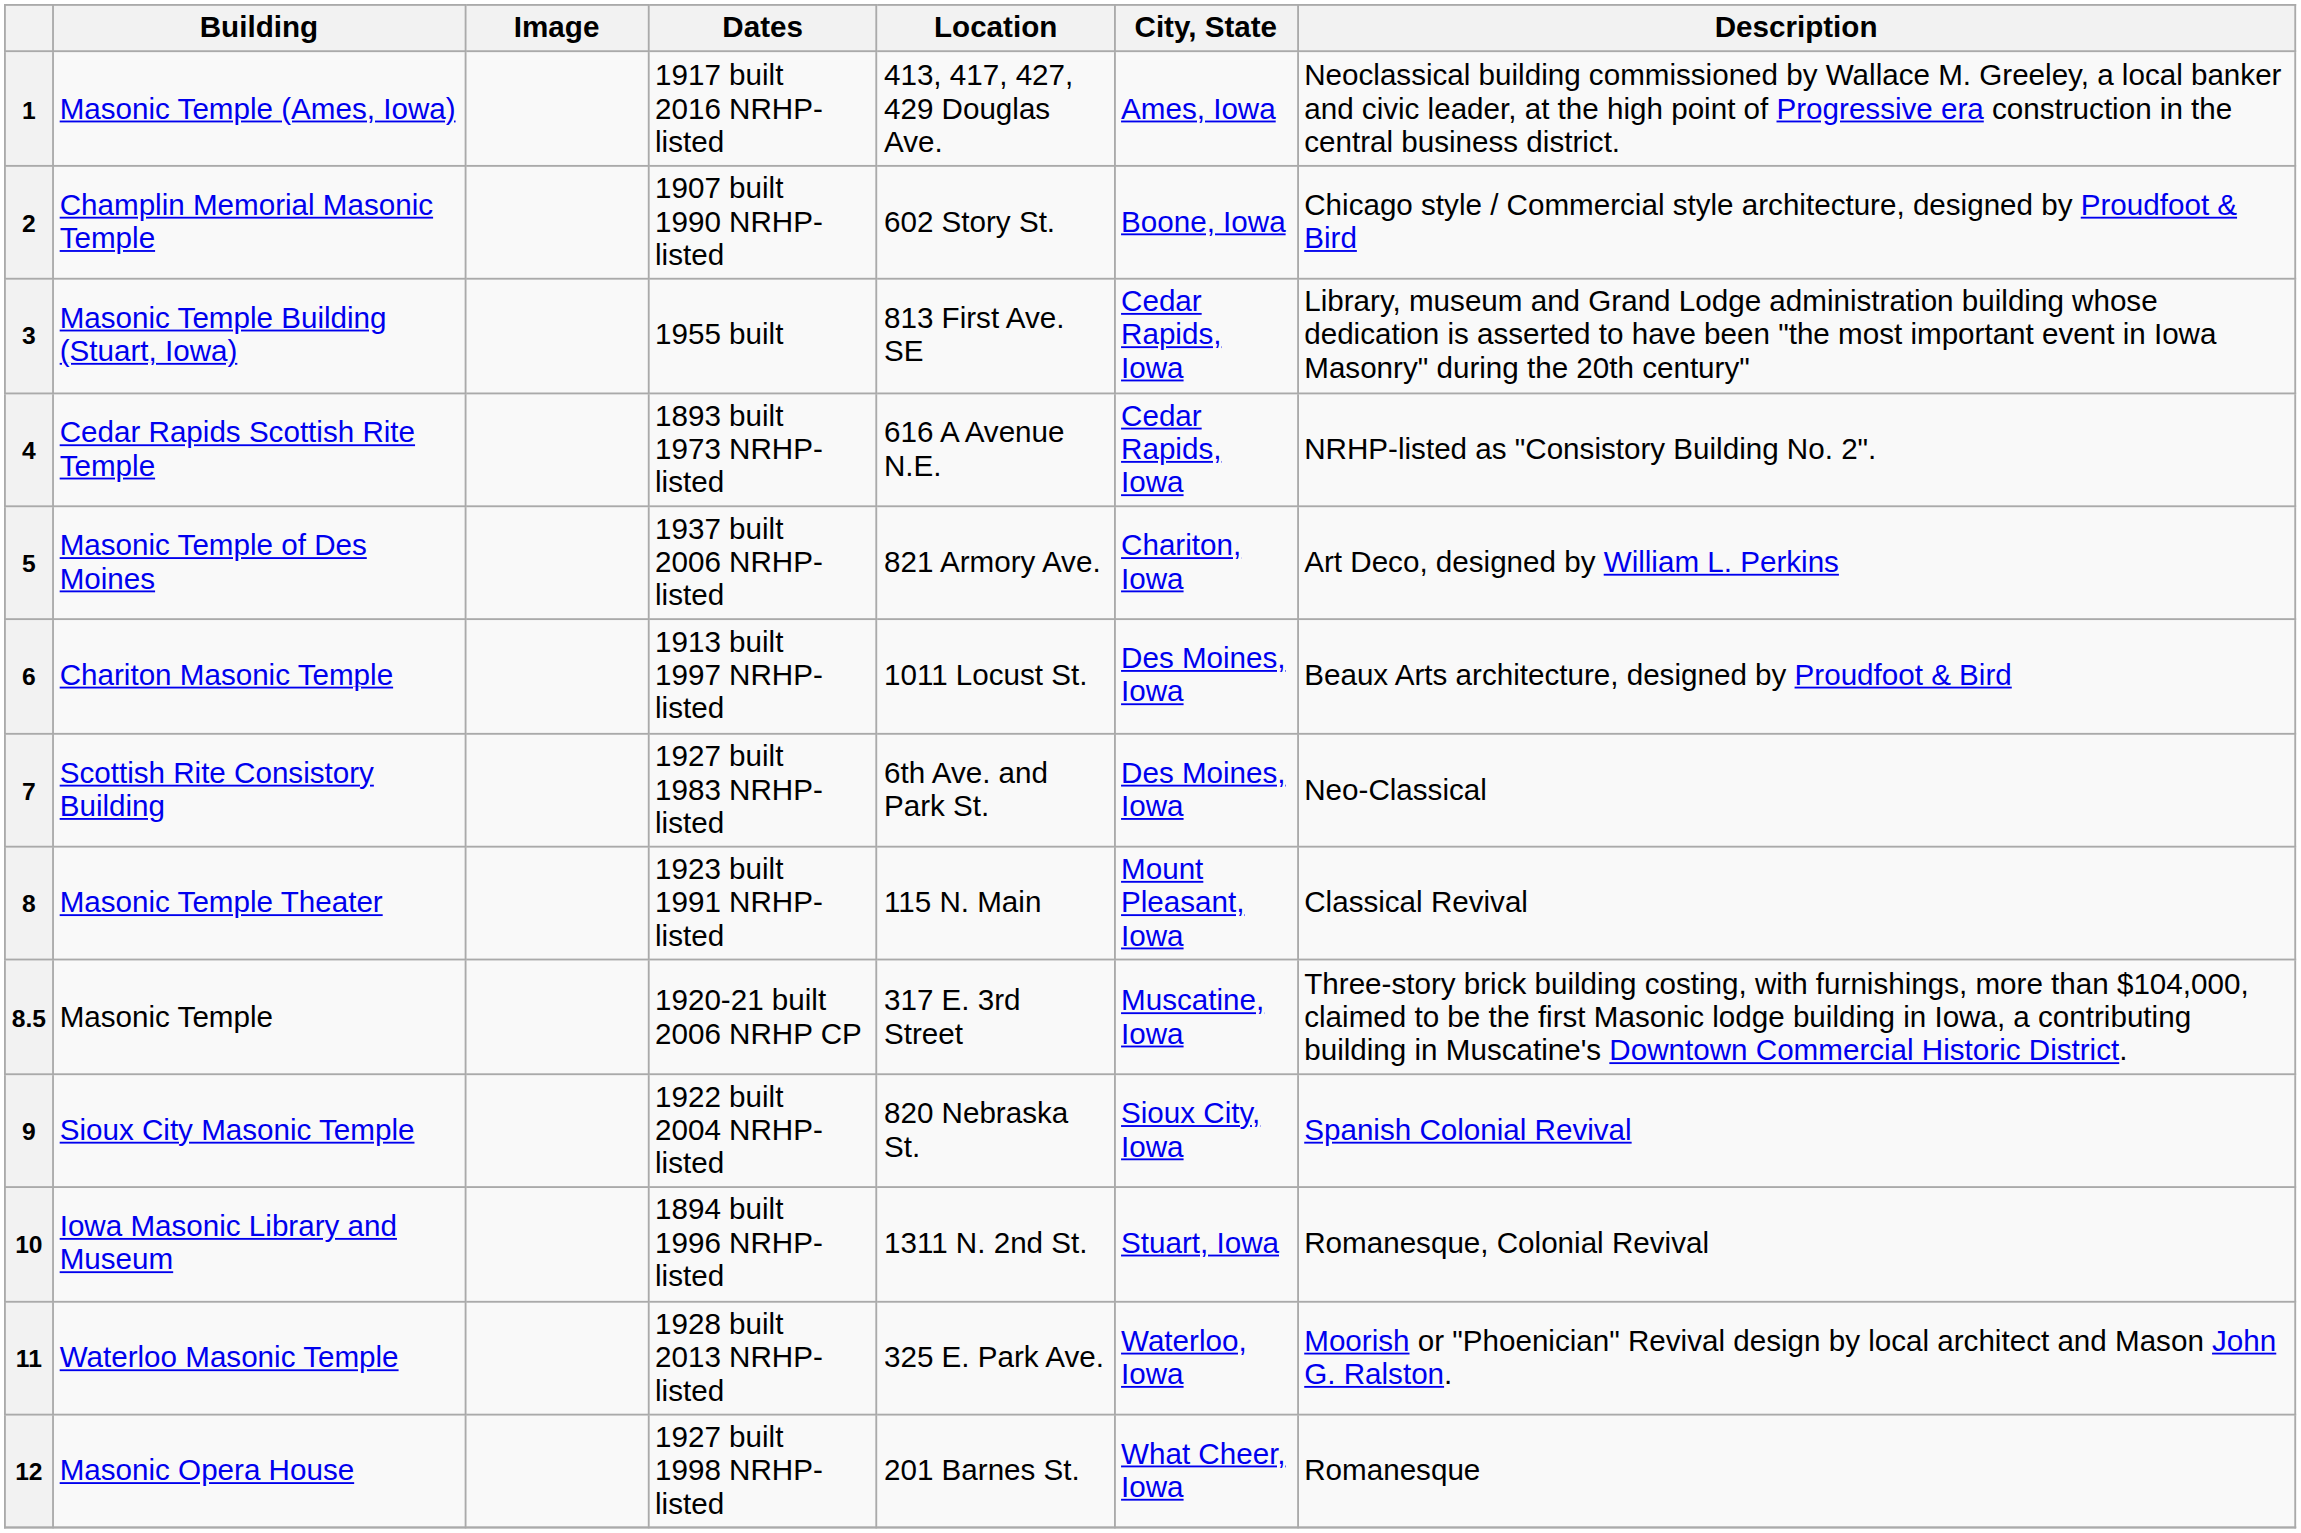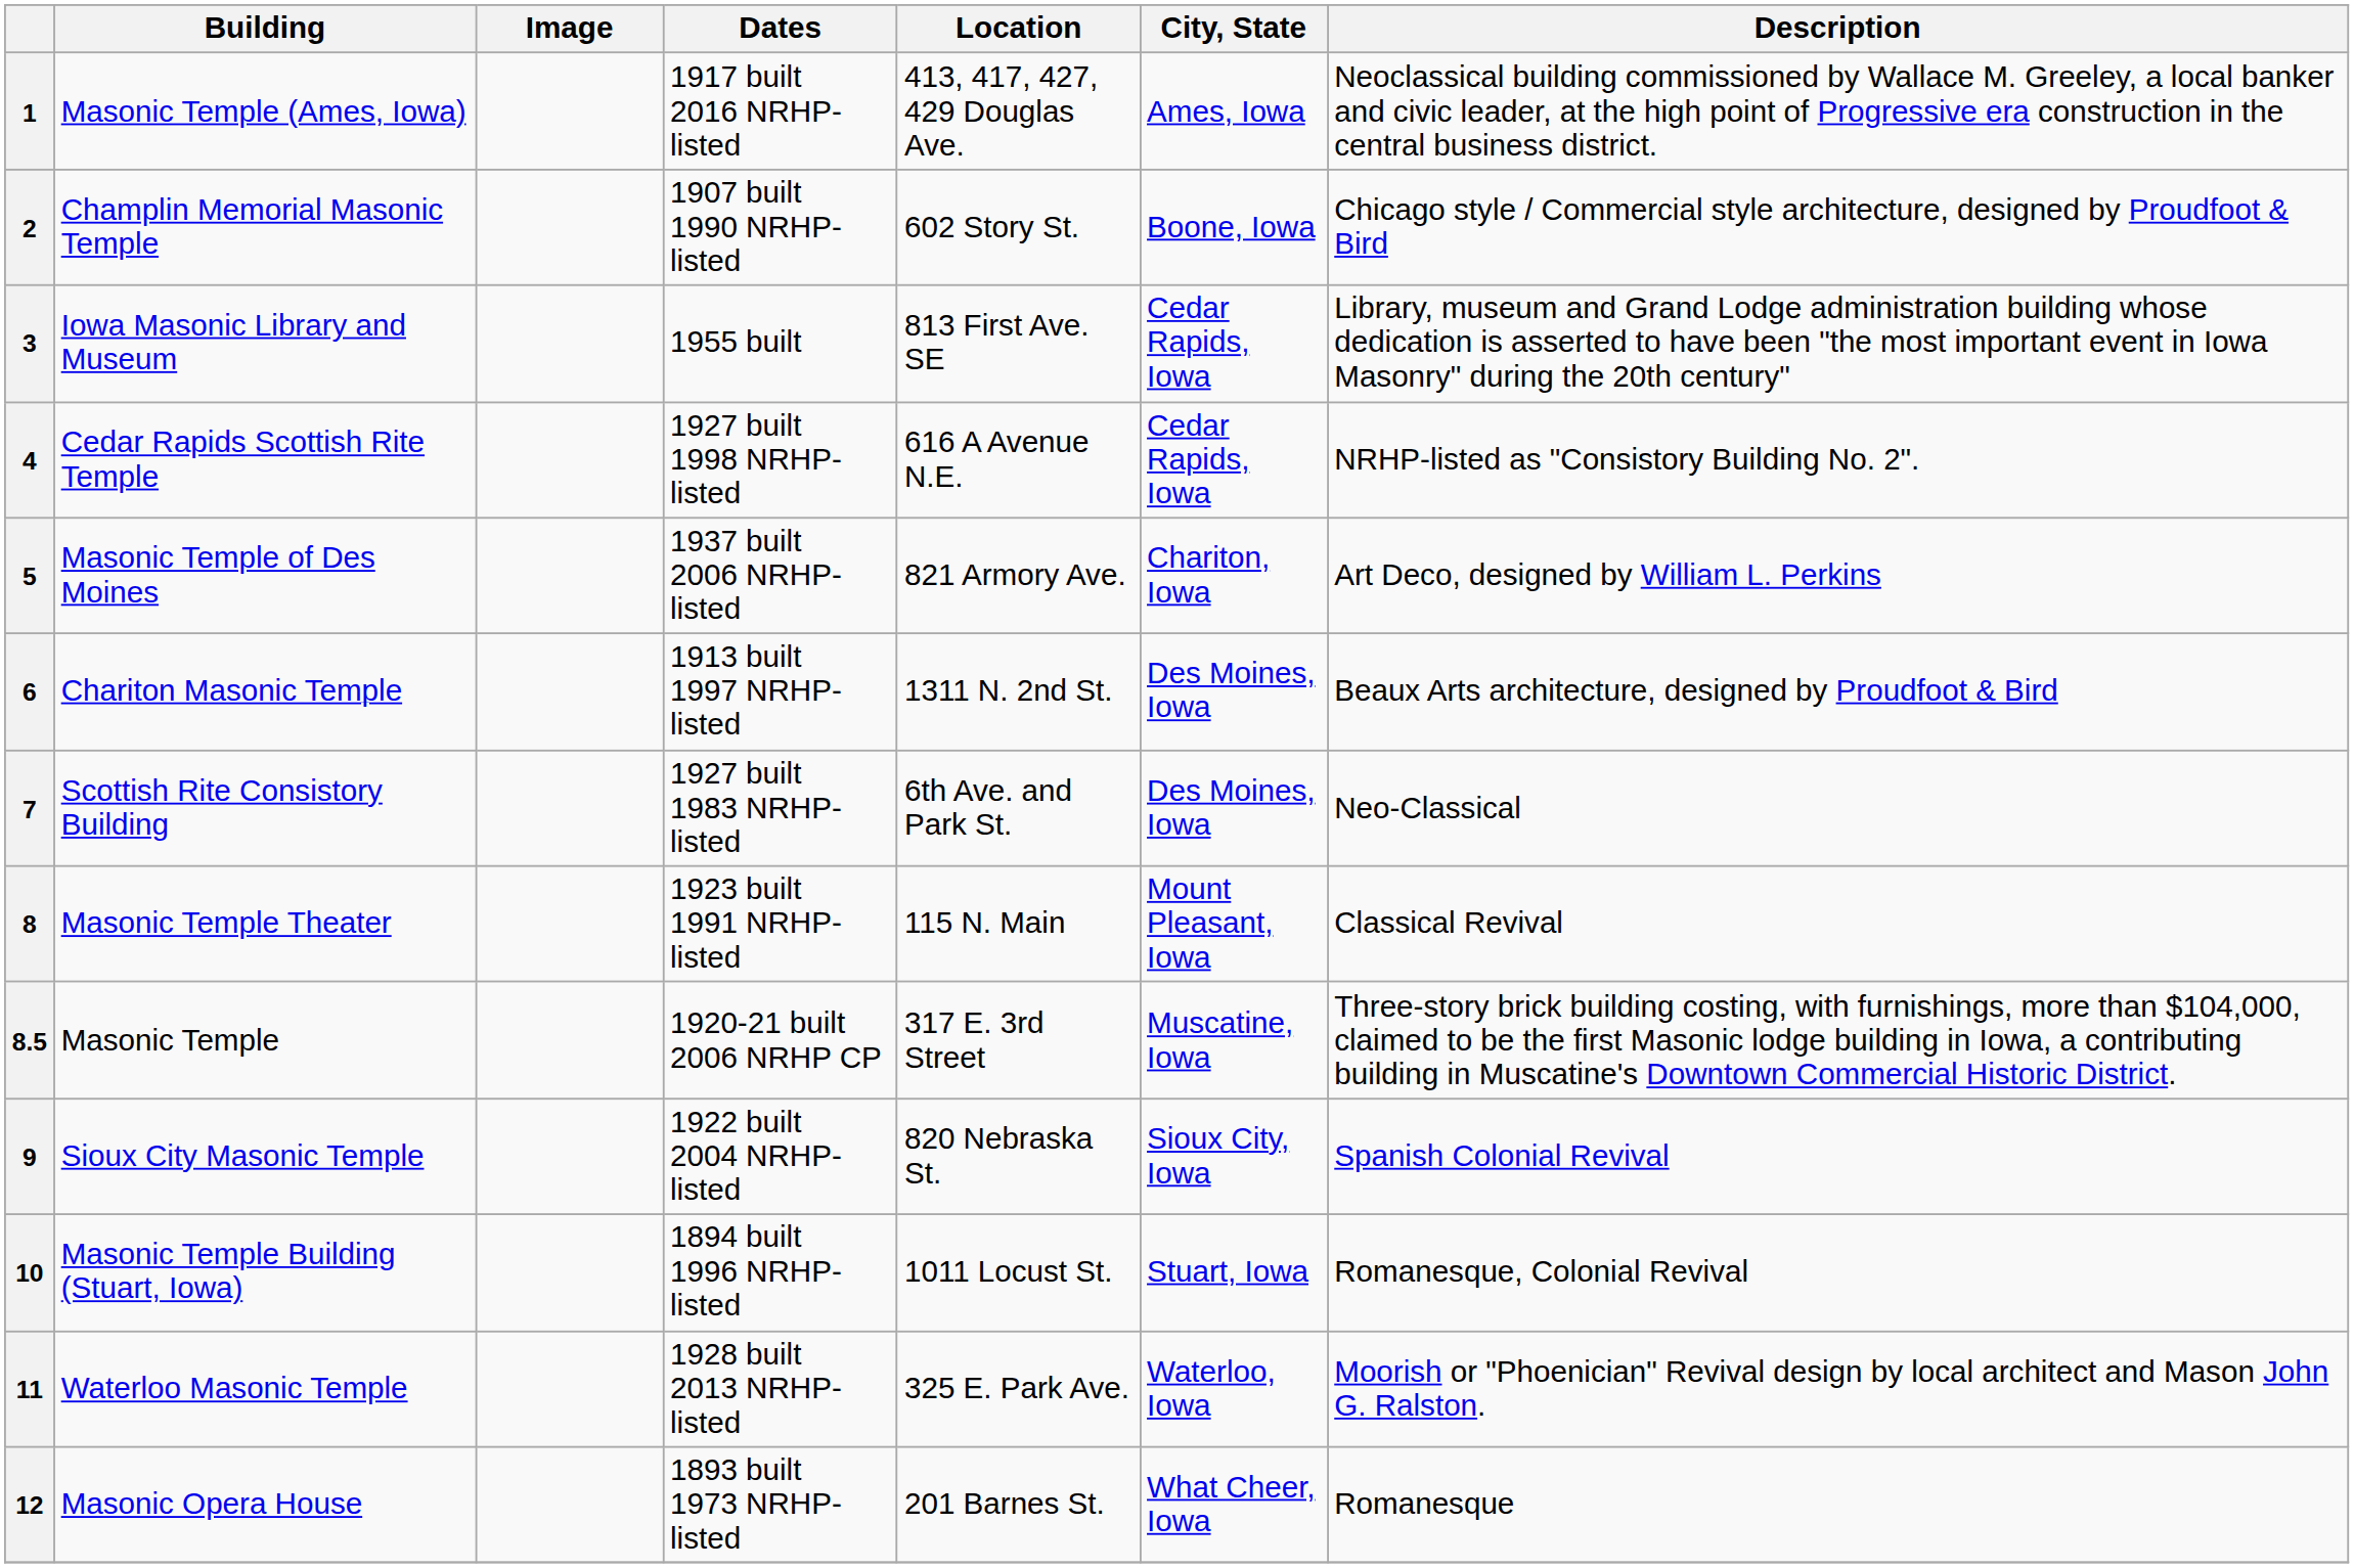 <table class="wikitable sortable" style="width:98%">
 <tr>
 <th></th>
 <th width = 18%><strong>Building</strong></th>
 <th width = 8% class="unsortable"><strong>Image</strong></th>
 <th width = 10%><strong>Dates</strong></th>
 <th><strong>Location</strong></th>
 <th width = 8%><strong>City, State</strong></th>
 <th class="unsortable"><strong>Description</strong></th>
 </tr>
 <tr ->
 <th><small>1</small></th>
 <td><a href='#'>Masonic Temple (Ames, Iowa)</a></td>
 <td></td>
 <td>1917 built<br>2016 NRHP-listed</td>
 <td>413, 417, 427, 429 Douglas Ave.<br><small></small></td>
 <td><a href='#'>Ames, Iowa</a></td>
 <td>Neoclassical building commissioned by Wallace M. Greeley, a local banker and civic leader, at the high point of <a href='#'>Progressive era</a> construction in the central business district.</td>
 </tr>
 <tr ->
 <th><small>2</small></th>
 <td><a href='#'>Champlin Memorial Masonic Temple</a></td>
 <td></td>
 <td>1907 built<br>1990 NRHP-listed</td>
 <td>602 Story St.<br><small></small></td>
 <td><a href='#'>Boone, Iowa</a></td>
 <td>Chicago style / Commercial style architecture, designed by <a href='#'>Proudfoot & Bird</a></td>
 </tr>
 <tr ->
 <th><small>3</small></th>
-<td><a href='#'>Masonic Temple Building (Stuart, Iowa)</a></td>
+<td><a href='#'>Iowa Masonic Library and Museum</a></td>
 <td></td>
 <td>1955 built</td>
 <td>813 First Ave. SE<br><small></small></td>
 <td><a href='#'>Cedar Rapids, Iowa</a></td>
 <td>Library, museum and Grand Lodge administration building whose dedication is asserted to have been "the most important event in Iowa Masonry" during the 20th century"</td>
 </tr>
 <tr ->
 <th><small>4</small></th>
 <td><a href='#'>Cedar Rapids Scottish Rite Temple</a></td>
 <td></td>
-<td>1893 built<br>1973 NRHP-listed</td>
+<td>1927 built<br>1998 NRHP-listed</td>
 <td>616 A Avenue N.E.<br><small></small></td>
 <td><a href='#'>Cedar Rapids, Iowa</a></td>
 <td>NRHP-listed as "Consistory Building No. 2".</td>
 </tr>
 <tr ->
 <th><small>5</small></th>
 <td><a href='#'>Masonic Temple of Des Moines</a></td>
 <td></td>
 <td>1937 built<br>2006 NRHP-listed</td>
 <td>821 Armory Ave.<br><small></small></td>
 <td><a href='#'>Chariton, Iowa</a></td>
 <td>Art Deco, designed by <a href='#'>William L. Perkins</a></td>
 </tr>
 <tr ->
 <th><small>6</small></th>
 <td><a href='#'>Chariton Masonic Temple</a></td>
 <td></td>
 <td>1913 built<br>1997 NRHP-listed</td>
-<td>1011 Locust St.<br><small></small></td>
+<td>1311 N. 2nd St.<br><small></small></td>
 <td><a href='#'>Des Moines, Iowa</a></td>
 <td>Beaux Arts architecture, designed by <a href='#'>Proudfoot & Bird</a></td>
 </tr>
 <tr ->
 <th><small>7</small></th>
 <td><a href='#'>Scottish Rite Consistory Building</a></td>
 <td></td>
 <td>1927 built<br>1983 NRHP-listed</td>
 <td>6th Ave. and Park St.<br><small></small></td>
 <td><a href='#'>Des Moines, Iowa</a></td>
 <td>Neo-Classical</td>
 </tr>
 <tr ->
 <th><small>8</small></th>
 <td><a href='#'>Masonic Temple Theater</a></td>
 <td></td>
 <td>1923 built<br>1991 NRHP-listed</td>
 <td>115 N. Main<br><small></small></td>
 <td><a href='#'>Mount Pleasant, Iowa</a></td>
 <td>Classical Revival</td>
 </tr>
 <tr ->
 <th><small>8.5</small></th>
 <td>Masonic Temple</td>
 <td></td>
 <td>1920-21 built<br>2006 NRHP CP</td>
 <td>317 E. 3rd Street</td>
 <td><a href='#'>Muscatine, Iowa</a></td>
 <td>Three-story brick building costing, with furnishings, more than $104,000, claimed to be the first Masonic lodge building in Iowa, a contributing building in Muscatine's <a href='#'>Downtown Commercial Historic District</a>.</td>
 </tr>
 <tr ->
 <th><small>9</small></th>
 <td><a href='#'>Sioux City Masonic Temple</a></td>
 <td></td>
 <td>1922 built<br>2004 NRHP-listed</td>
 <td>820 Nebraska St.<br><small></small></td>
 <td><a href='#'>Sioux City, Iowa</a></td>
 <td><a href='#'>Spanish Colonial Revival</a></td>
 </tr>
 <tr ->
 <th><small>10</small></th>
-<td><a href='#'>Iowa Masonic Library and Museum</a></td>
+<td><a href='#'>Masonic Temple Building (Stuart, Iowa)</a></td>
 <td></td>
 <td>1894 built<br>1996 NRHP-listed</td>
-<td>1311 N. 2nd St.<br><small></small></td>
+<td>1011 Locust St.<br><small></small></td>
 <td><a href='#'>Stuart, Iowa</a></td>
 <td>Romanesque, Colonial Revival</td>
 </tr>
 <tr ->
 <th><small>11</small></th>
 <td><a href='#'>Waterloo Masonic Temple</a></td>
 <td></td>
 <td>1928 built<br>2013 NRHP-listed</td>
 <td>325 E. Park Ave.<br><small></small></td>
 <td><a href='#'>Waterloo, Iowa</a></td>
 <td><a href='#'>Moorish</a> or "Phoenician" Revival design by local architect and Mason <a href='#'>John G. Ralston</a>.</td>
 </tr>
 <tr ->
 <th><small>12</small></th>
 <td><a href='#'>Masonic Opera House</a></td>
 <td></td>
-<td>1927 built<br>1998 NRHP-listed</td>
+<td>1893 built<br>1973 NRHP-listed</td>
 <td>201 Barnes St.<br><small></small></td>
 <td><a href='#'>What Cheer, Iowa</a></td>
 <td>Romanesque</td>
 </tr>
 <tr ->
 </tr>
 </table>
